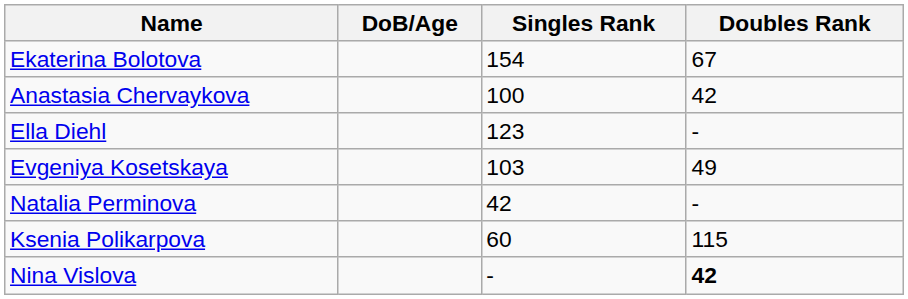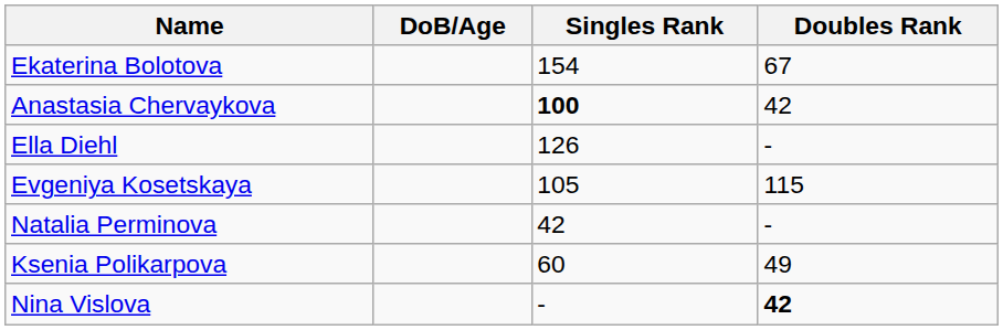 <table class="wikitable"  style="width:600px; font-size:95%;">
 <tr>
 <th align="left">Name</th>
 <th align="left">DoB/Age</th>
 <th align="left">Singles Rank</th>
 <th align="left">Doubles Rank</th>
 </tr>
 <tr>
 <td><a href='#'>Ekaterina Bolotova</a></td>
 <td></td>
 <td>154</td>
 <td>67</td>
 </tr>
 <tr>
 <td><a href='#'>Anastasia Chervaykova</a></td>
 <td></td>
-<td>100</td>
+<td><strong>100</strong></td>
 <td>42</td>
 </tr>
 <tr>
 <td><a href='#'>Ella Diehl</a></td>
 <td></td>
-<td>123</td>
+<td>126</td>
 <td>-</td>
 </tr>
 <tr>
 <td><a href='#'>Evgeniya Kosetskaya</a></td>
 <td></td>
-<td>103</td>
-<td>49</td>
+<td>105</td>
+<td>115</td>
 </tr>
 <tr>
 <td><a href='#'>Natalia Perminova</a></td>
 <td></td>
 <td>42</td>
 <td>-</td>
 </tr>
 <tr>
 <td><a href='#'>Ksenia Polikarpova</a></td>
 <td></td>
 <td>60</td>
-<td>115</td>
+<td>49</td>
 </tr>
 <tr>
 <td><a href='#'>Nina Vislova</a></td>
 <td></td>
 <td>-</td>
 <td><strong>42</strong></td>
 </tr>
 </table>
